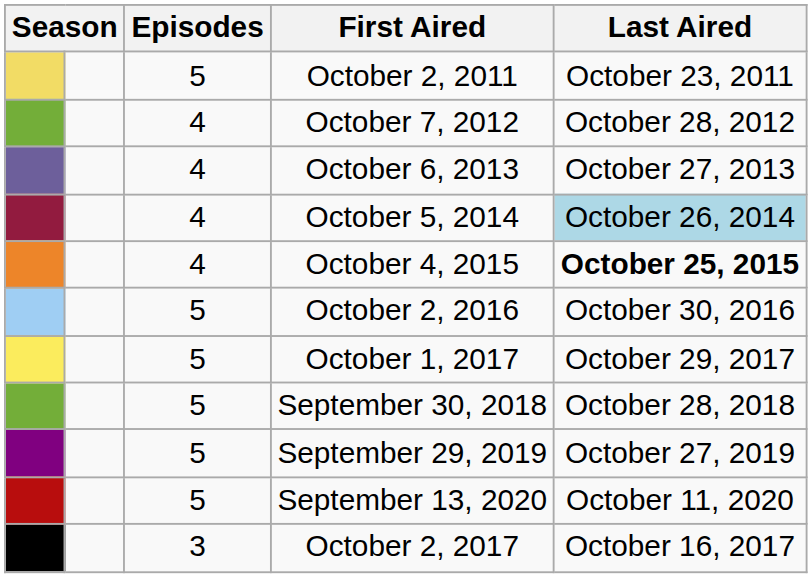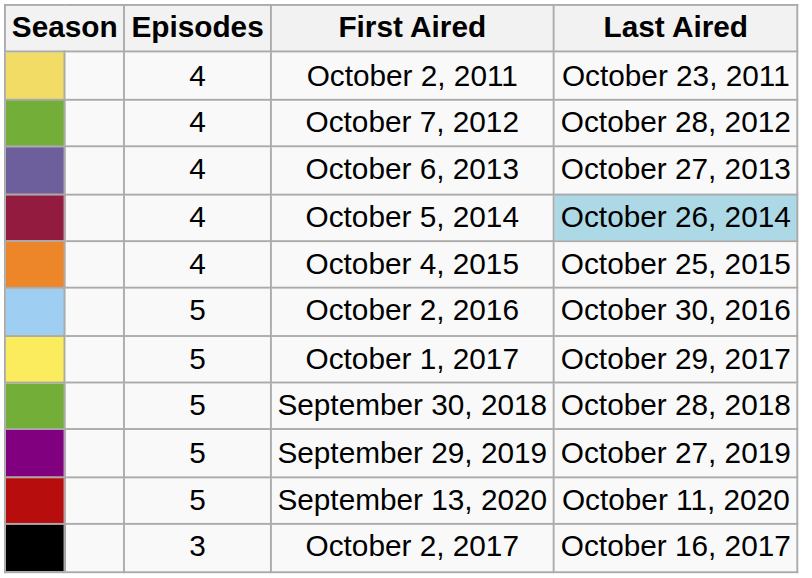 <table class="wikitable sortable">
 <tr>
 <th colspan="2">Season</th>
 <th>Episodes</th>
 <th>First Aired</th>
 <th>Last Aired</th>
 </tr>
 <tr>
 <td height="5px" bgcolor="#f2dc65"></td>
 <td align="center"></td>
-<td align="center">5</td>
+<td align="center">4</td>
 <td align="center">October 2, 2011</td>
 <td align="center">October 23, 2011</td>
 </tr>
 <tr>
 <td height="5px" bgcolor="#73ae39"></td>
 <td align="center"></td>
 <td align="center">4</td>
 <td align="center">October 7, 2012</td>
 <td align="center">October 28, 2012</td>
 </tr>
 <tr>
 <td height="5px" bgcolor="#6d5f9b"></td>
 <td align="center"></td>
 <td align="center">4</td>
 <td align="center">October 6, 2013</td>
 <td align="center">October 27, 2013</td>
 </tr>
 <tr>
 <td height="5px" bgcolor="#921b3f"></td>
 <td align="center"></td>
 <td align="center">4</td>
 <td align="center">October 5, 2014</td>
 <td align="center" style="background: lightblue;">October 26, 2014</td>
 </tr>
 <tr>
 <td height="5px" bgcolor="#ed8529"></td>
 <td align="center"></td>
 <td align="center">4</td>
 <td align="center">October 4, 2015</td>
-<td align="center"><strong>October 25, 2015</strong></td>
+<td align="center">October 25, 2015</td>
 </tr>
 <tr>
 <td height="5px" bgcolor="#9fcef3"></td>
 <td align="center"></td>
 <td align="center">5</td>
 <td align="center">October 2, 2016</td>
 <td align="center">October 30, 2016</td>
 </tr>
 <tr>
 <td height="5px" bgcolor="#FBEC5D"></td>
 <td align="center"></td>
 <td align="center">5</td>
 <td align="center">October 1, 2017</td>
 <td align="center">October 29, 2017</td>
 </tr>
 <tr>
 <td height="5px" bgcolor="#73ae39"></td>
 <td align="center"></td>
 <td align="center">5</td>
 <td align="center">September 30, 2018</td>
 <td align="center">October 28, 2018</td>
 </tr>
 <tr>
 <td height="5px" bgcolor="#800080"></td>
 <td align="center"></td>
 <td align="center">5</td>
 <td align="center">September 29, 2019</td>
 <td align="center">October 27, 2019</td>
 </tr>
 <tr>
 <td height="5px" bgcolor="#b80d0d"></td>
 <td align="center"></td>
 <td align="center">5</td>
 <td align="center">September 13, 2020</td>
 <td align="center">October 11, 2020</td>
 </tr>
 <tr>
 <td height="5px" bgcolor="#"></td>
 <td align="center"></td>
 <td align="center">3</td>
 <td align="center">October 2, 2017</td>
 <td align="center">October 16, 2017</td>
 </tr>
 </table>
